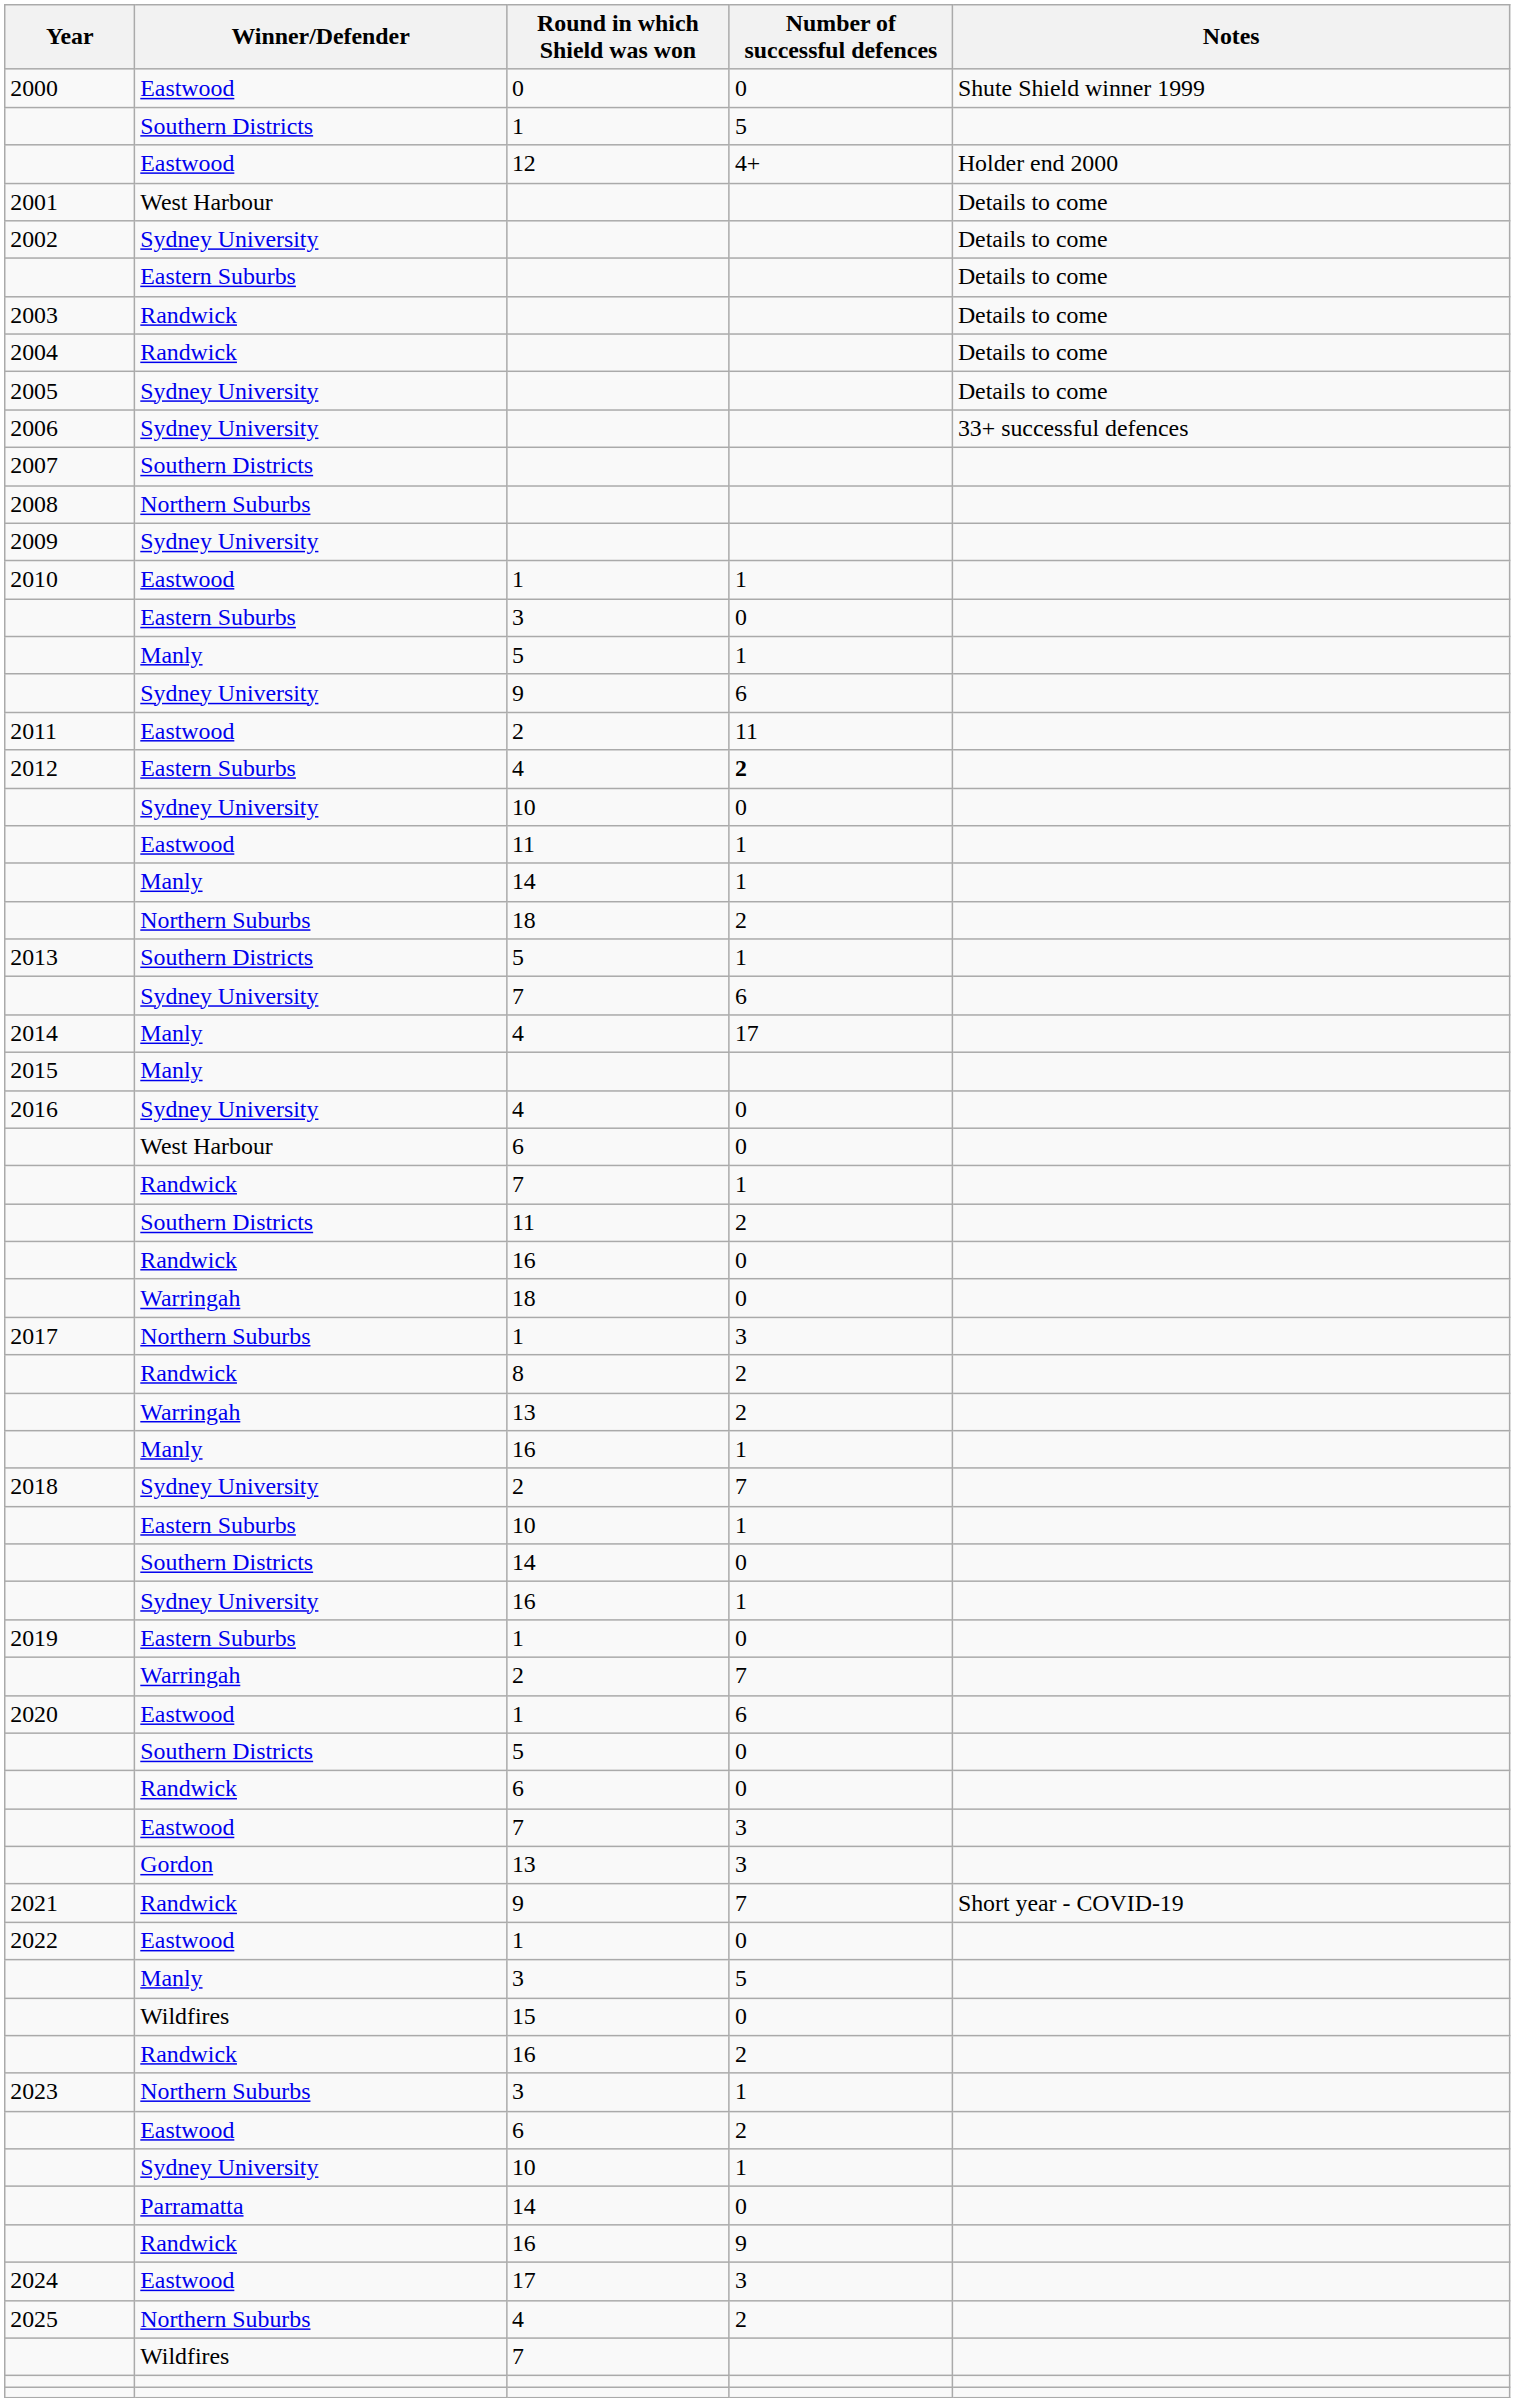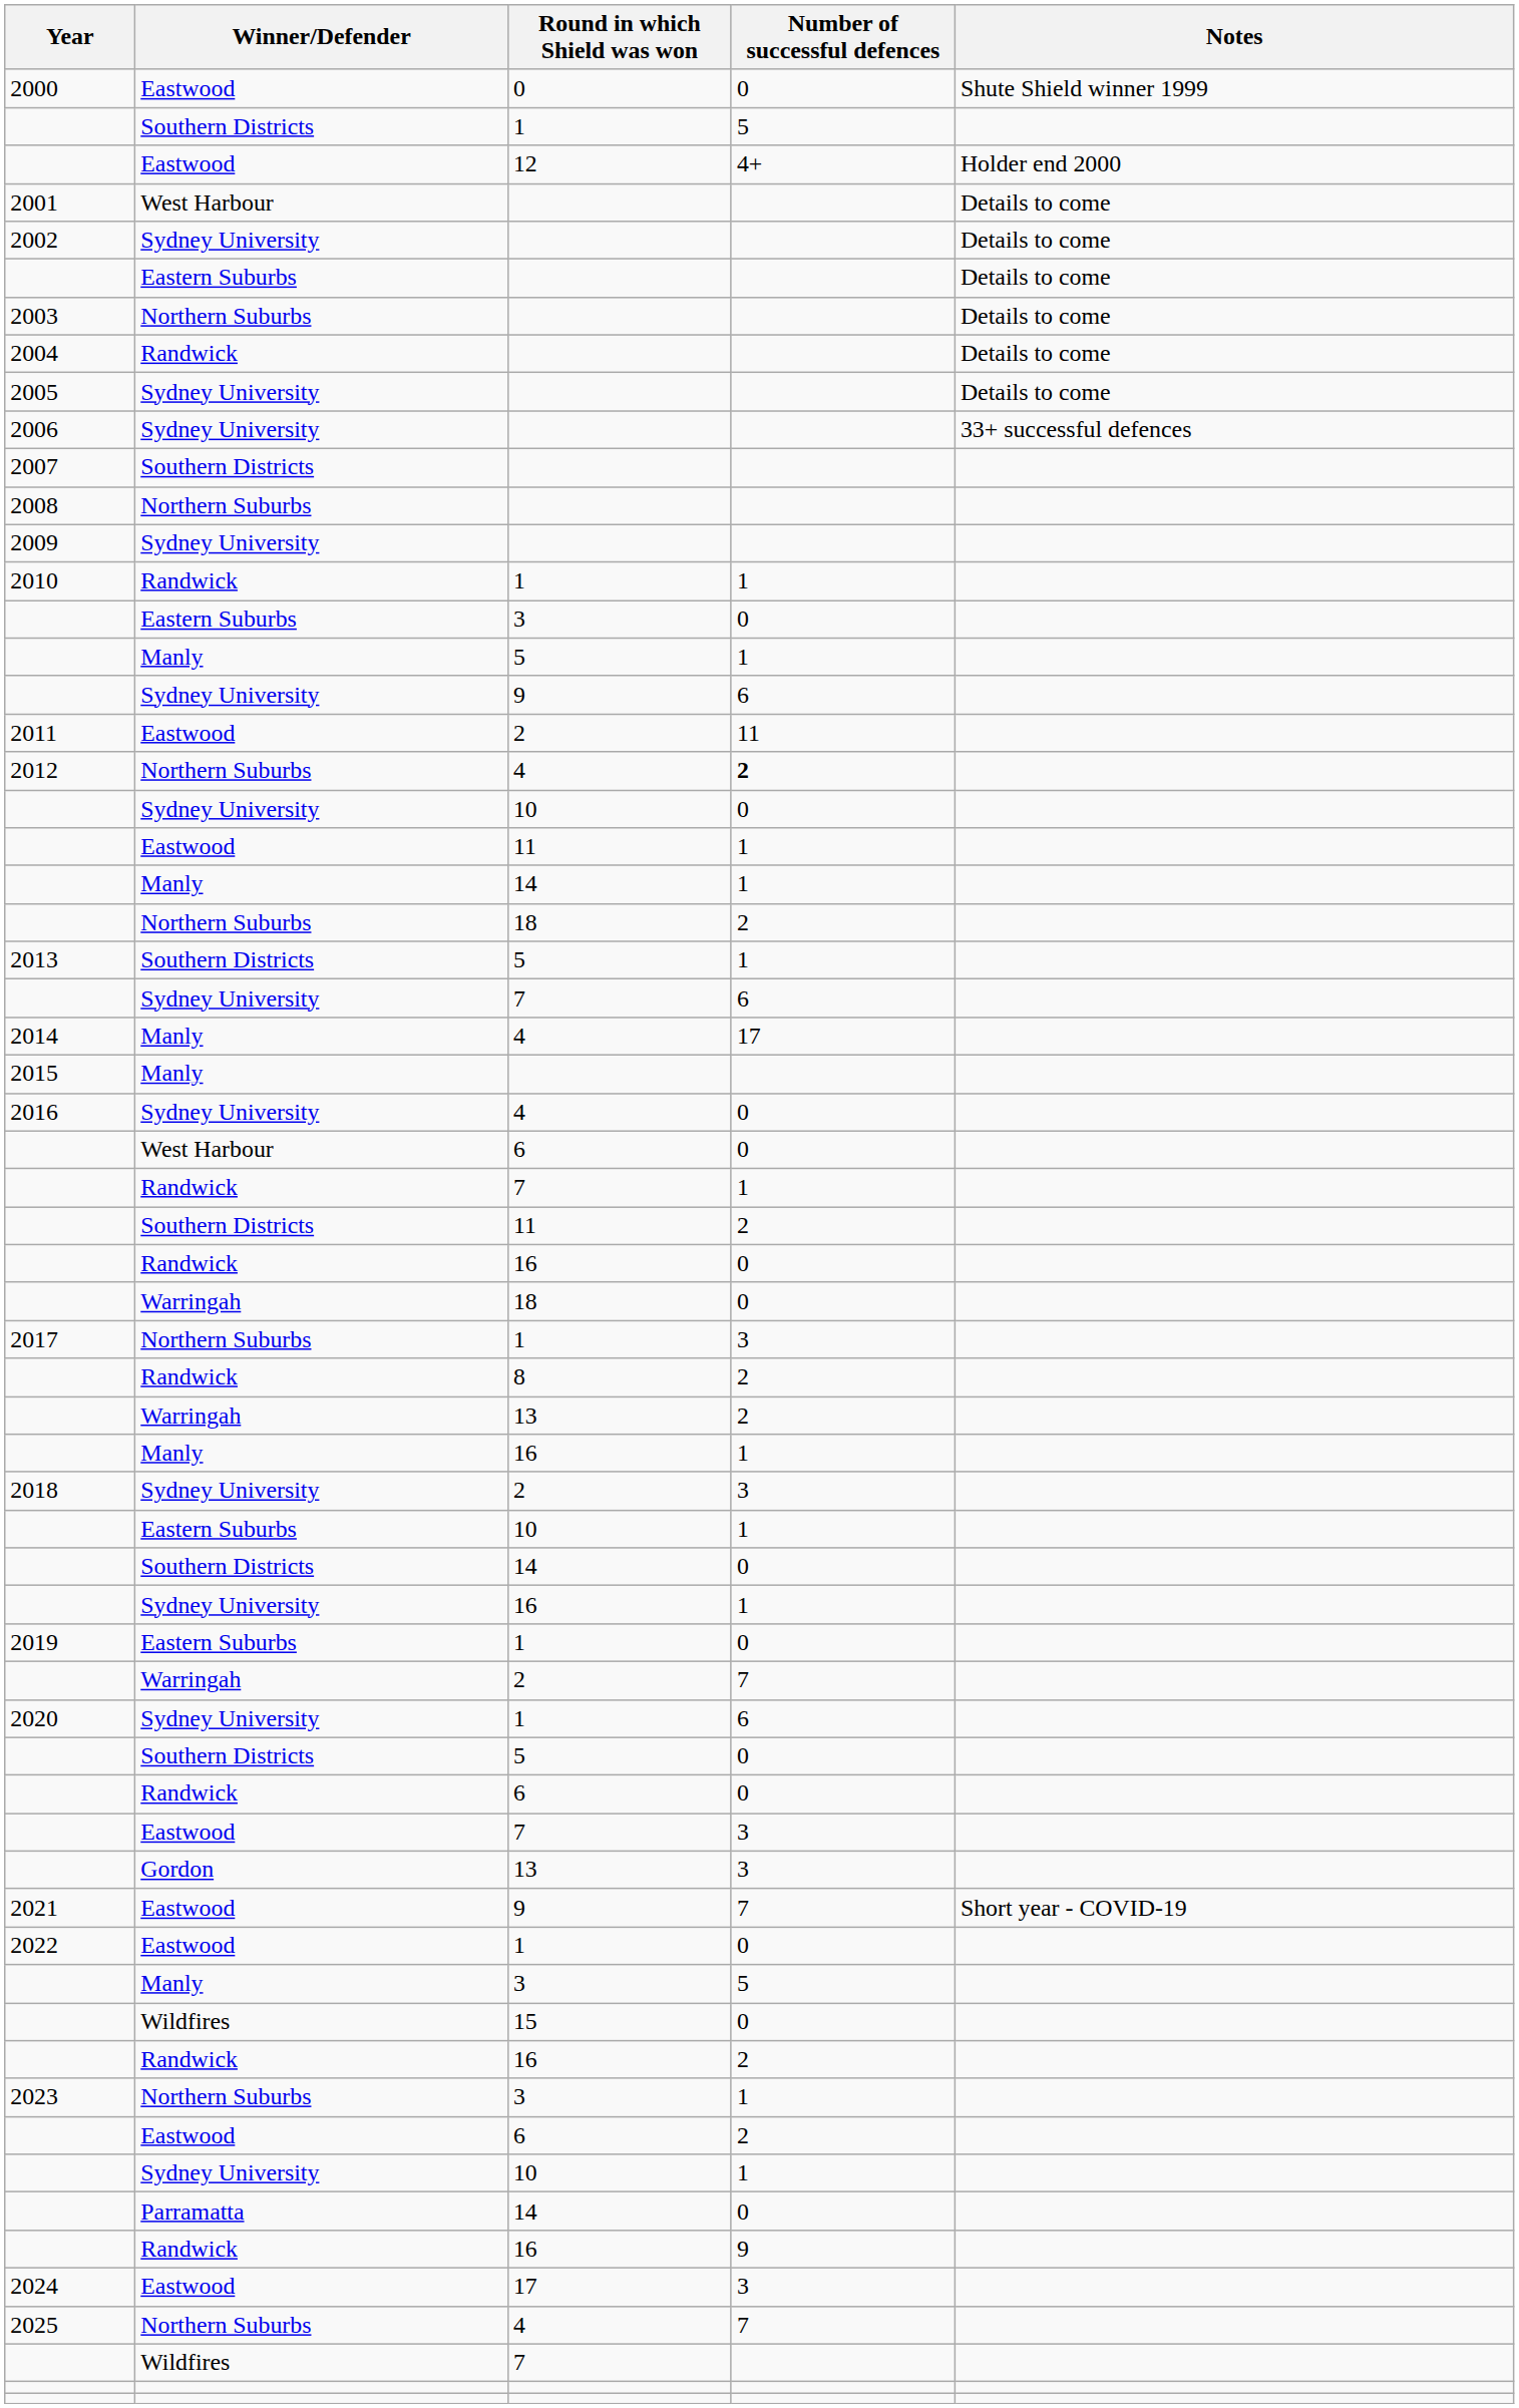 <table class="wikitable mw-collapsible" style="width:80%">
 <tr>
 <th style="width:7%">Year</th>
 <th style="width:20%">Winner/Defender</th>
 <th style="width:12%">Round in which Shield was won</th>
 <th style="width:12%">Number of successful defences</th>
 <th style="width:30%">Notes</th>
 </tr>
 <tr>
 <td>2000</td>
 <td> <a href='#'>Eastwood</a></td>
 <td>0</td>
 <td>0</td>
 <td>Shute Shield winner 1999</td>
 </tr>
 <tr>
 <td></td>
 <td> <a href='#'>Southern Districts</a></td>
 <td>1</td>
 <td>5</td>
 <td></td>
 </tr>
 <tr>
 <td></td>
 <td> <a href='#'>Eastwood</a></td>
 <td>12</td>
 <td>4+</td>
 <td>Holder end 2000</td>
 </tr>
 <tr>
 <td>2001</td>
 <td>West Harbour</td>
 <td></td>
 <td></td>
 <td>Details to come</td>
 </tr>
 <tr>
 <td>2002</td>
 <td> <a href='#'>Sydney University</a></td>
 <td></td>
 <td></td>
 <td>Details to come</td>
 </tr>
 <tr>
 <td></td>
 <td> <a href='#'>Eastern Suburbs</a></td>
 <td></td>
 <td></td>
 <td>Details to come</td>
 </tr>
 <tr>
 <td>2003</td>
-<td> <a href='#'>Randwick</a></td>
+<td> <a href='#'>Northern Suburbs</a></td>
 <td></td>
 <td></td>
 <td>Details to come</td>
 </tr>
 <tr>
 <td>2004</td>
 <td> <a href='#'>Randwick</a></td>
 <td></td>
 <td></td>
 <td>Details to come</td>
 </tr>
 <tr>
 <td>2005</td>
 <td> <a href='#'>Sydney University</a></td>
 <td></td>
 <td></td>
 <td>Details to come</td>
 </tr>
 <tr>
 <td>2006</td>
 <td> <a href='#'>Sydney University</a></td>
 <td></td>
 <td></td>
 <td>33+ successful defences</td>
 </tr>
 <tr>
 <td>2007</td>
 <td> <a href='#'>Southern Districts</a></td>
 <td></td>
 <td></td>
 <td></td>
 </tr>
 <tr>
 <td>2008</td>
 <td> <a href='#'>Northern Suburbs</a></td>
 <td></td>
 <td></td>
 <td></td>
 </tr>
 <tr>
 <td>2009</td>
 <td> <a href='#'>Sydney University</a></td>
 <td></td>
 <td></td>
 <td></td>
 </tr>
 <tr>
 <td>2010</td>
-<td> <a href='#'>Eastwood</a></td>
+<td> <a href='#'>Randwick</a></td>
 <td>1</td>
 <td>1</td>
 <td></td>
 </tr>
 <tr>
 <td></td>
 <td> <a href='#'>Eastern Suburbs</a></td>
 <td>3</td>
 <td>0</td>
 <td></td>
 </tr>
 <tr>
 <td></td>
 <td> <a href='#'>Manly</a></td>
 <td>5</td>
 <td>1</td>
 <td></td>
 </tr>
 <tr>
 <td></td>
 <td> <a href='#'>Sydney University</a></td>
 <td>9</td>
 <td>6</td>
 <td></td>
 </tr>
 <tr>
 <td>2011</td>
 <td> <a href='#'>Eastwood</a></td>
 <td>2</td>
 <td>11</td>
 <td></td>
 </tr>
 <tr>
 <td>2012</td>
-<td> <a href='#'>Eastern Suburbs</a></td>
+<td> <a href='#'>Northern Suburbs</a></td>
 <td>4</td>
 <td><strong>2</strong></td>
 <td></td>
 </tr>
 <tr>
 <td></td>
 <td> <a href='#'>Sydney University</a></td>
 <td>10</td>
 <td>0</td>
 <td></td>
 </tr>
 <tr>
 <td></td>
 <td> <a href='#'>Eastwood</a></td>
 <td>11</td>
 <td>1</td>
 <td></td>
 </tr>
 <tr>
 <td></td>
 <td> <a href='#'>Manly</a></td>
 <td>14</td>
 <td>1</td>
 <td></td>
 </tr>
 <tr>
 <td></td>
 <td> <a href='#'>Northern Suburbs</a></td>
 <td>18</td>
 <td>2</td>
 <td></td>
 </tr>
 <tr>
 <td>2013</td>
 <td> <a href='#'>Southern Districts</a></td>
 <td>5</td>
 <td>1</td>
 <td></td>
 </tr>
 <tr>
 <td></td>
 <td> <a href='#'>Sydney University</a></td>
 <td>7</td>
 <td>6</td>
 <td></td>
 </tr>
 <tr>
 <td>2014</td>
 <td> <a href='#'>Manly</a></td>
 <td>4</td>
 <td>17</td>
 <td></td>
 </tr>
 <tr>
 <td>2015</td>
 <td> <a href='#'>Manly</a></td>
 <td></td>
 <td></td>
 <td></td>
 </tr>
 <tr>
 <td>2016</td>
 <td> <a href='#'>Sydney University</a></td>
 <td>4</td>
 <td>0</td>
 <td></td>
 </tr>
 <tr>
 <td></td>
 <td>West Harbour</td>
 <td>6</td>
 <td>0</td>
 <td></td>
 </tr>
 <tr>
 <td></td>
 <td> <a href='#'>Randwick</a></td>
 <td>7</td>
 <td>1</td>
 <td></td>
 </tr>
 <tr>
 <td></td>
 <td> <a href='#'>Southern Districts</a></td>
 <td>11</td>
 <td>2</td>
 <td></td>
 </tr>
 <tr>
 <td></td>
 <td> <a href='#'>Randwick</a></td>
 <td>16</td>
 <td>0</td>
 <td></td>
 </tr>
 <tr>
 <td></td>
 <td> <a href='#'>Warringah</a></td>
 <td>18</td>
 <td>0</td>
 <td></td>
 </tr>
 <tr>
 <td>2017</td>
 <td> <a href='#'>Northern Suburbs</a></td>
 <td>1</td>
 <td>3</td>
 <td></td>
 </tr>
 <tr>
 <td></td>
 <td> <a href='#'>Randwick</a></td>
 <td>8</td>
 <td>2</td>
 <td></td>
 </tr>
 <tr>
 <td></td>
 <td> <a href='#'>Warringah</a></td>
 <td>13</td>
 <td>2</td>
 <td></td>
 </tr>
 <tr>
 <td></td>
 <td> <a href='#'>Manly</a></td>
 <td>16</td>
 <td>1</td>
 <td></td>
 </tr>
 <tr>
 <td>2018</td>
 <td> <a href='#'>Sydney University</a></td>
 <td>2</td>
-<td>7</td>
+<td>3</td>
 <td></td>
 </tr>
 <tr>
 <td></td>
 <td> <a href='#'>Eastern Suburbs</a></td>
 <td>10</td>
 <td>1</td>
 <td></td>
 </tr>
 <tr>
 <td></td>
 <td> <a href='#'>Southern Districts</a></td>
 <td>14</td>
 <td>0</td>
 <td></td>
 </tr>
 <tr>
 <td></td>
 <td> <a href='#'>Sydney University</a></td>
 <td>16</td>
 <td>1</td>
 <td></td>
 </tr>
 <tr>
 <td>2019</td>
 <td> <a href='#'>Eastern Suburbs</a></td>
 <td>1</td>
 <td>0</td>
 <td></td>
 </tr>
 <tr>
 <td></td>
 <td> <a href='#'>Warringah</a></td>
 <td>2</td>
 <td>7</td>
 <td></td>
 </tr>
 <tr>
 <td>2020</td>
-<td> <a href='#'>Eastwood</a></td>
+<td> <a href='#'>Sydney University</a></td>
 <td>1</td>
 <td>6</td>
 <td></td>
 </tr>
 <tr>
 <td></td>
 <td> <a href='#'>Southern Districts</a></td>
 <td>5</td>
 <td>0</td>
 <td></td>
 </tr>
 <tr>
 <td></td>
 <td> <a href='#'>Randwick</a></td>
 <td>6</td>
 <td>0</td>
 <td></td>
 </tr>
 <tr>
 <td></td>
 <td> <a href='#'>Eastwood</a></td>
 <td>7</td>
 <td>3</td>
 <td></td>
 </tr>
 <tr>
 <td></td>
 <td> <a href='#'>Gordon</a></td>
 <td>13</td>
 <td>3</td>
 <td></td>
 </tr>
 <tr>
 <td>2021</td>
-<td> <a href='#'>Randwick</a></td>
+<td> <a href='#'>Eastwood</a></td>
 <td>9</td>
 <td>7</td>
 <td>Short year - COVID-19</td>
 </tr>
 <tr>
 <td>2022</td>
 <td> <a href='#'>Eastwood</a></td>
 <td>1</td>
 <td>0</td>
 <td></td>
 </tr>
 <tr>
 <td></td>
 <td> <a href='#'>Manly</a></td>
 <td>3</td>
 <td>5</td>
 <td></td>
 </tr>
 <tr>
 <td></td>
 <td>Wildfires</td>
 <td>15</td>
 <td>0</td>
 <td></td>
 </tr>
 <tr>
 <td></td>
 <td> <a href='#'>Randwick</a></td>
 <td>16</td>
 <td>2</td>
 <td></td>
 </tr>
 <tr>
 <td>2023</td>
 <td> <a href='#'>Northern Suburbs</a></td>
 <td>3</td>
 <td>1</td>
 <td></td>
 </tr>
 <tr>
 <td></td>
 <td> <a href='#'>Eastwood</a></td>
 <td>6</td>
 <td>2</td>
 <td></td>
 </tr>
 <tr>
 <td></td>
 <td> <a href='#'>Sydney University</a></td>
 <td>10</td>
 <td>1</td>
 <td></td>
 </tr>
 <tr>
 <td></td>
 <td> <a href='#'>Parramatta</a></td>
 <td>14</td>
 <td>0</td>
 <td></td>
 </tr>
 <tr>
 <td></td>
 <td> <a href='#'>Randwick</a></td>
 <td>16</td>
 <td>9</td>
 <td></td>
 </tr>
 <tr>
 <td>2024</td>
 <td> <a href='#'>Eastwood</a></td>
 <td>17</td>
 <td>3</td>
 <td></td>
 </tr>
 <tr>
 <td>2025</td>
 <td> <a href='#'>Northern Suburbs</a></td>
 <td>4</td>
-<td>2</td>
+<td>7</td>
 <td></td>
 </tr>
 <tr>
 <td></td>
 <td>Wildfires</td>
 <td>7</td>
 <td></td>
 <td></td>
 </tr>
 <tr>
 <td></td>
 <td></td>
 <td></td>
 <td></td>
 <td></td>
 </tr>
 <tr>
 <td></td>
 <td></td>
 <td></td>
 <td></td>
 <td></td>
 </tr>
 </table>
